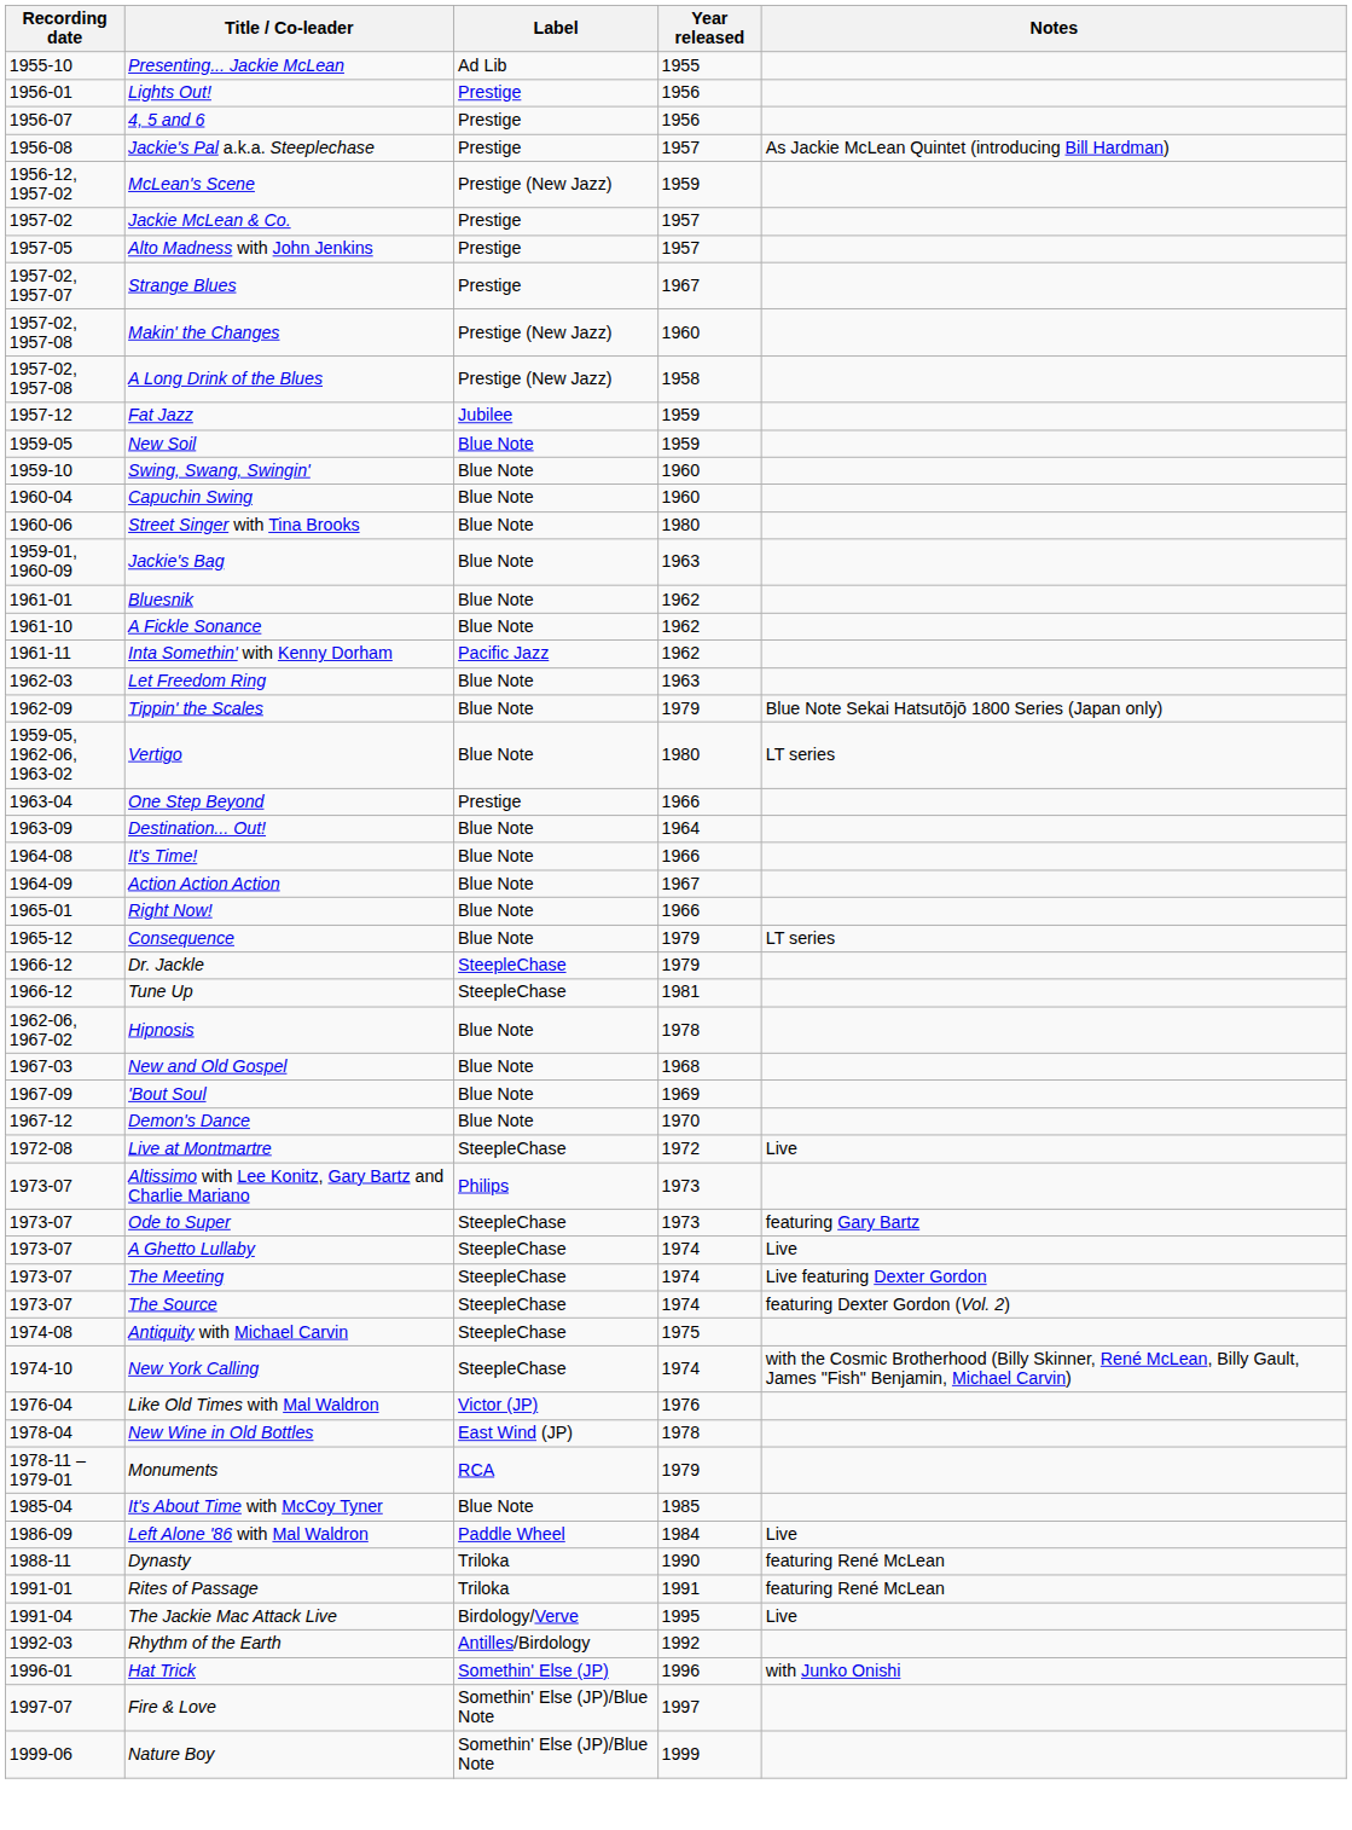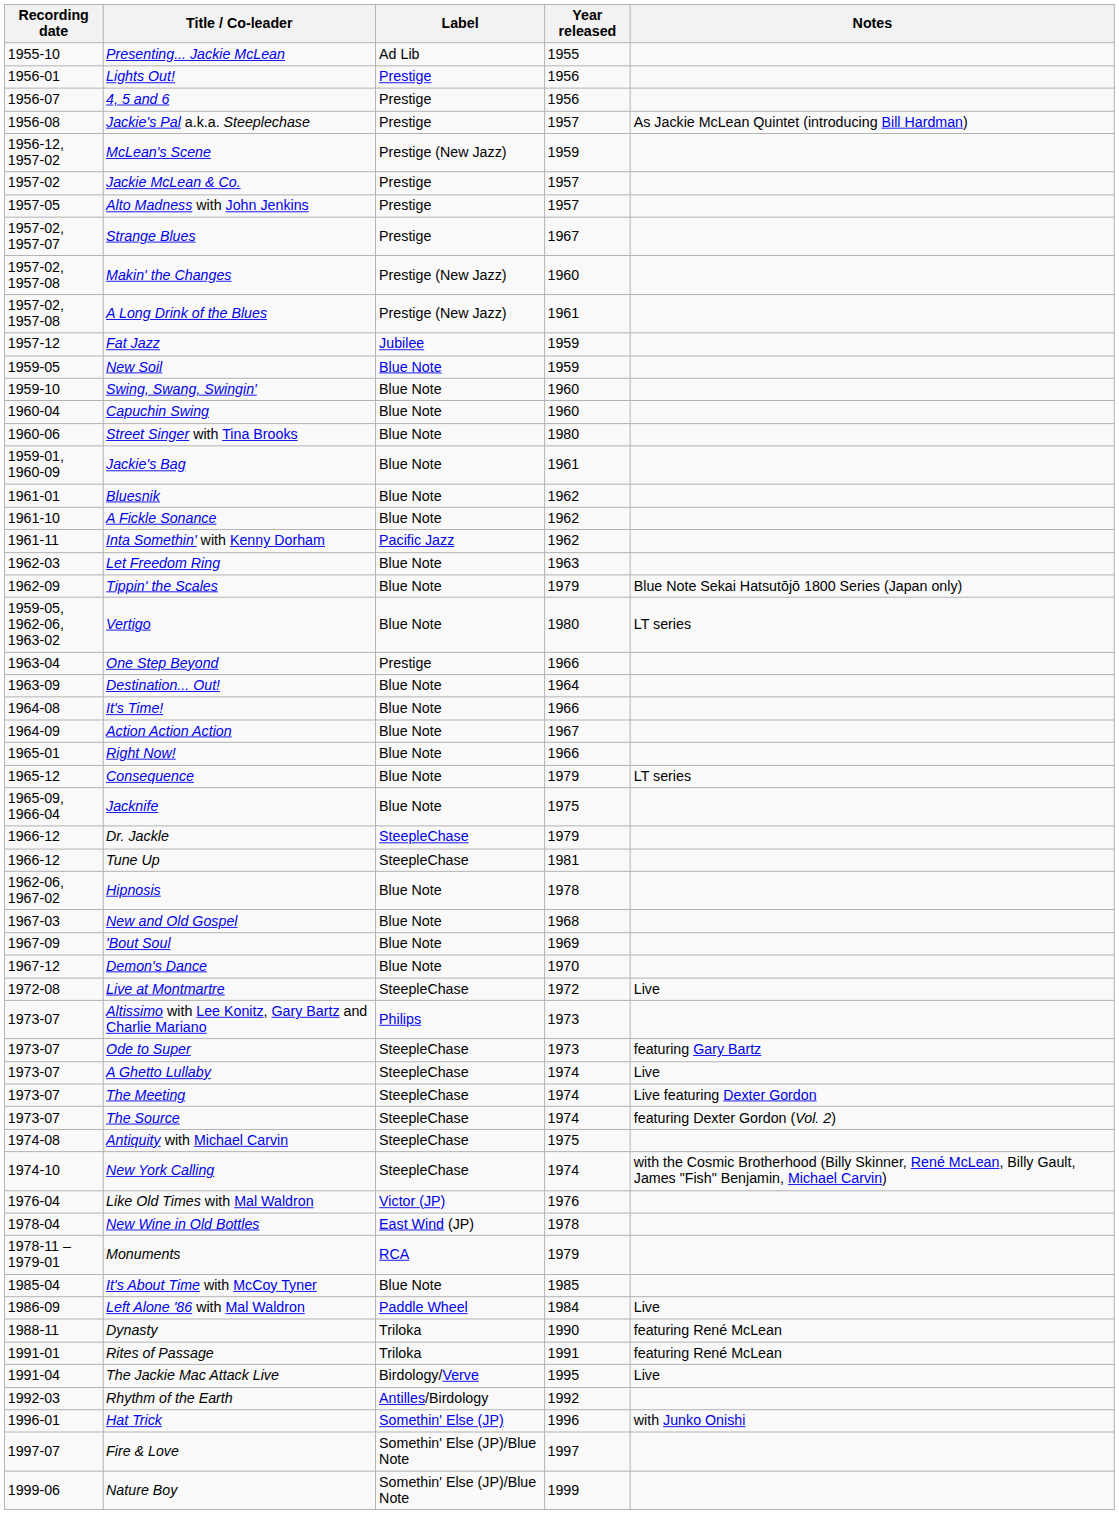 <table class="wikitable sortable">
 <tr>
 <th>Recording date</th>
 <th>Title / Co-leader</th>
 <th>Label</th>
 <th>Year released</th>
 <th class="unsortable">Notes</th>
 </tr>
 <tr>
 <td>1955-10</td>
 <td><em><a href='#'>Presenting... Jackie McLean</a></em></td>
 <td>Ad Lib</td>
 <td>1955</td>
 <td></td>
 </tr>
 <tr>
 <td>1956-01</td>
 <td><em><a href='#'>Lights Out!</a></em></td>
 <td><a href='#'>Prestige</a></td>
 <td>1956</td>
 <td></td>
 </tr>
 <tr>
 <td>1956-07</td>
 <td><em><a href='#'>4, 5 and 6</a></em></td>
 <td>Prestige</td>
 <td>1956</td>
 <td></td>
 </tr>
 <tr>
 <td>1956-08</td>
 <td><em><a href='#'>Jackie's Pal</a></em> a.k.a. <em>Steeplechase</em></td>
 <td>Prestige</td>
 <td>1957</td>
 <td>As Jackie McLean Quintet (introducing <a href='#'>Bill Hardman</a>)</td>
 </tr>
 <tr>
 <td>1956-12, <br>1957-02</td>
 <td><em><a href='#'>McLean's Scene</a></em></td>
 <td>Prestige (New Jazz)</td>
 <td>1959</td>
 <td></td>
 </tr>
 <tr>
 <td>1957-02</td>
 <td><em><a href='#'>Jackie McLean & Co.</a></em></td>
 <td>Prestige</td>
 <td>1957</td>
 <td></td>
 </tr>
 <tr>
 <td>1957-05</td>
 <td><em><a href='#'>Alto Madness</a></em> with <a href='#'>John Jenkins</a></td>
 <td>Prestige</td>
 <td>1957</td>
 <td></td>
 </tr>
 <tr>
 <td>1957-02, <br>1957-07</td>
 <td><em><a href='#'>Strange Blues</a></em></td>
 <td>Prestige</td>
 <td>1967</td>
 <td></td>
 </tr>
 <tr>
 <td>1957-02, <br>1957-08</td>
 <td><em><a href='#'>Makin' the Changes</a></em></td>
 <td>Prestige (New Jazz)</td>
 <td>1960</td>
 <td></td>
 </tr>
 <tr>
 <td>1957-02, <br>1957-08</td>
 <td><em><a href='#'>A Long Drink of the Blues</a></em></td>
 <td>Prestige (New Jazz)</td>
-<td>1958</td>
+<td>1961</td>
 <td></td>
 </tr>
 <tr>
 <td>1957-12</td>
 <td><em><a href='#'>Fat Jazz</a></em></td>
 <td><a href='#'>Jubilee</a></td>
 <td>1959</td>
 <td></td>
 </tr>
 <tr>
 <td>1959-05</td>
 <td><em><a href='#'>New Soil</a></em></td>
 <td><a href='#'>Blue Note</a></td>
 <td>1959</td>
 <td></td>
 </tr>
 <tr>
 <td>1959-10</td>
 <td><em><a href='#'>Swing, Swang, Swingin'</a></em></td>
 <td>Blue Note</td>
 <td>1960</td>
 <td></td>
 </tr>
 <tr>
 <td>1960-04</td>
 <td><em><a href='#'>Capuchin Swing</a></em></td>
 <td>Blue Note</td>
 <td>1960</td>
 <td></td>
 </tr>
 <tr>
 <td>1960-06</td>
 <td><em><a href='#'>Street Singer</a></em> with <a href='#'>Tina Brooks</a></td>
 <td>Blue Note</td>
 <td>1980</td>
 <td></td>
 </tr>
 <tr>
 <td>1959-01, <br>1960-09</td>
 <td><em><a href='#'>Jackie's Bag</a></em></td>
 <td>Blue Note</td>
-<td>1963</td>
+<td>1961</td>
 <td></td>
 </tr>
 <tr>
 <td>1961-01</td>
 <td><em><a href='#'>Bluesnik</a></em></td>
 <td>Blue Note</td>
 <td>1962</td>
 <td></td>
 </tr>
 <tr>
 <td>1961-10</td>
 <td><em><a href='#'>A Fickle Sonance</a></em></td>
 <td>Blue Note</td>
 <td>1962</td>
 <td></td>
 </tr>
 <tr>
 <td>1961-11</td>
 <td><em><a href='#'>Inta Somethin'</a></em> with <a href='#'>Kenny Dorham</a></td>
 <td><a href='#'>Pacific Jazz</a></td>
 <td>1962</td>
 <td></td>
 </tr>
 <tr>
 <td>1962-03</td>
 <td><em><a href='#'>Let Freedom Ring</a></em></td>
 <td>Blue Note</td>
 <td>1963</td>
 <td></td>
 </tr>
 <tr>
 <td>1962-09</td>
 <td><em><a href='#'>Tippin' the Scales</a></em></td>
 <td>Blue Note</td>
 <td>1979</td>
 <td>Blue Note Sekai Hatsutōjō 1800 Series (Japan only)</td>
 </tr>
 <tr>
 <td>1959-05, <br>1962-06, <br>1963-02</td>
 <td><em><a href='#'>Vertigo</a></em></td>
 <td>Blue Note</td>
 <td>1980</td>
 <td>LT series</td>
 </tr>
 <tr>
 <td>1963-04</td>
 <td><em><a href='#'>One Step Beyond</a></em></td>
 <td>Prestige</td>
 <td>1966</td>
 <td></td>
 </tr>
 <tr>
 <td>1963-09</td>
 <td><em><a href='#'>Destination... Out!</a></em></td>
 <td>Blue Note</td>
 <td>1964</td>
 <td></td>
 </tr>
 <tr>
 <td>1964-08</td>
 <td><em><a href='#'>It's Time!</a></em></td>
 <td>Blue Note</td>
 <td>1966</td>
 <td></td>
 </tr>
 <tr>
 <td>1964-09</td>
 <td><em><a href='#'>Action Action Action</a></em></td>
 <td>Blue Note</td>
 <td>1967</td>
 <td></td>
 </tr>
 <tr>
 <td>1965-01</td>
 <td><em><a href='#'>Right Now!</a></em></td>
 <td>Blue Note</td>
 <td>1966</td>
 <td></td>
 </tr>
 <tr>
 <td>1965-12</td>
 <td><em><a href='#'>Consequence</a></em></td>
 <td>Blue Note</td>
 <td>1979</td>
 <td>LT series</td>
+</tr>
+<tr>
+<td>1965-09, <br>1966-04</td>
+<td><em><a href='#'>Jacknife</a></em></td>
+<td>Blue Note</td>
+<td>1975</td>
+<td></td>
 </tr>
 <tr>
 <td>1966-12</td>
 <td><em>Dr. Jackle</em></td>
 <td><a href='#'>SteepleChase</a></td>
 <td>1979</td>
 <td></td>
 </tr>
 <tr>
 <td>1966-12</td>
 <td><em>Tune Up</em></td>
 <td>SteepleChase</td>
 <td>1981</td>
 <td></td>
 </tr>
 <tr>
 <td>1962-06, <br>1967-02</td>
 <td><em><a href='#'>Hipnosis</a></em></td>
 <td>Blue Note</td>
 <td>1978</td>
 <td></td>
 </tr>
 <tr>
 <td>1967-03</td>
 <td><em><a href='#'>New and Old Gospel</a></em></td>
 <td>Blue Note</td>
 <td>1968</td>
 <td></td>
 </tr>
 <tr>
 <td>1967-09</td>
 <td><em><a href='#'>'Bout Soul</a></em></td>
 <td>Blue Note</td>
 <td>1969</td>
 <td></td>
 </tr>
 <tr>
 <td>1967-12</td>
 <td><em><a href='#'>Demon's Dance</a></em></td>
 <td>Blue Note</td>
 <td>1970</td>
 <td></td>
 </tr>
 <tr>
 <td>1972-08</td>
 <td><em><a href='#'>Live at Montmartre</a></em></td>
 <td>SteepleChase</td>
 <td>1972</td>
 <td>Live</td>
 </tr>
 <tr>
 <td>1973-07</td>
 <td><em><a href='#'>Altissimo</a></em> with <a href='#'>Lee Konitz</a>, <a href='#'>Gary Bartz</a> and <a href='#'>Charlie Mariano</a></td>
 <td><a href='#'>Philips</a></td>
 <td>1973</td>
 <td></td>
 </tr>
 <tr>
 <td>1973-07</td>
 <td><em><a href='#'>Ode to Super</a></em></td>
 <td>SteepleChase</td>
 <td>1973</td>
 <td>featuring <a href='#'>Gary Bartz</a></td>
 </tr>
 <tr>
 <td>1973-07</td>
 <td><em><a href='#'>A Ghetto Lullaby</a></em></td>
 <td>SteepleChase</td>
 <td>1974</td>
 <td>Live</td>
 </tr>
 <tr>
 <td>1973-07</td>
 <td><em><a href='#'>The Meeting</a></em></td>
 <td>SteepleChase</td>
 <td>1974</td>
 <td>Live featuring <a href='#'>Dexter Gordon</a></td>
 </tr>
 <tr>
 <td>1973-07</td>
 <td><em><a href='#'>The Source</a></em></td>
 <td>SteepleChase</td>
 <td>1974</td>
 <td>featuring Dexter Gordon (<em>Vol. 2</em>)</td>
 </tr>
 <tr>
 <td>1974-08</td>
 <td><em><a href='#'>Antiquity</a></em> with <a href='#'>Michael Carvin</a></td>
 <td>SteepleChase</td>
 <td>1975</td>
 <td></td>
 </tr>
 <tr>
 <td>1974-10</td>
 <td><em><a href='#'>New York Calling</a></em></td>
 <td>SteepleChase</td>
 <td>1974</td>
 <td>with the Cosmic Brotherhood (Billy Skinner, <a href='#'>René McLean</a>, Billy Gault, James "Fish" Benjamin, <a href='#'>Michael Carvin</a>)</td>
 </tr>
 <tr>
 <td>1976-04</td>
 <td><em>Like Old Times</em> with <a href='#'>Mal Waldron</a></td>
 <td><a href='#'>Victor (JP)</a></td>
 <td>1976</td>
 <td></td>
 </tr>
 <tr>
 <td>1978-04</td>
 <td><em><a href='#'>New Wine in Old Bottles</a></em></td>
 <td><a href='#'>East Wind</a> (JP)</td>
 <td>1978</td>
 <td></td>
 </tr>
 <tr>
 <td>1978-11 –<br>1979-01</td>
 <td><em>Monuments</em></td>
 <td><a href='#'>RCA</a></td>
 <td>1979</td>
 <td></td>
 </tr>
 <tr>
 <td>1985-04</td>
 <td><em><a href='#'>It's About Time</a></em> with <a href='#'>McCoy Tyner</a></td>
 <td>Blue Note</td>
 <td>1985</td>
 <td></td>
 </tr>
 <tr>
 <td>1986-09</td>
 <td><em><a href='#'>Left Alone '86</a></em> with <a href='#'>Mal Waldron</a></td>
 <td><a href='#'>Paddle Wheel</a></td>
 <td>1984</td>
 <td>Live</td>
 </tr>
 <tr>
 <td>1988-11</td>
 <td><em>Dynasty</em></td>
 <td>Triloka</td>
 <td>1990</td>
 <td>featuring René McLean</td>
 </tr>
 <tr>
 <td>1991-01</td>
 <td><em>Rites of Passage</em></td>
 <td>Triloka</td>
 <td>1991</td>
 <td>featuring René McLean</td>
 </tr>
 <tr>
 <td>1991-04</td>
 <td><em>The Jackie Mac Attack Live</em></td>
 <td>Birdology/<a href='#'>Verve</a></td>
 <td>1995</td>
 <td>Live</td>
 </tr>
 <tr>
 <td>1992-03</td>
 <td><em>Rhythm of the Earth</em></td>
 <td><a href='#'>Antilles</a>/Birdology</td>
 <td>1992</td>
 <td></td>
 </tr>
 <tr>
 <td>1996-01</td>
 <td><em><a href='#'>Hat Trick</a></em></td>
 <td><a href='#'>Somethin' Else (JP)</a></td>
 <td>1996</td>
 <td>with <a href='#'>Junko Onishi</a></td>
 </tr>
 <tr>
 <td>1997-07</td>
 <td><em>Fire & Love</em></td>
 <td>Somethin' Else (JP)/Blue Note</td>
 <td>1997</td>
 <td></td>
 </tr>
 <tr>
 <td>1999-06</td>
 <td><em>Nature Boy</em></td>
 <td>Somethin' Else (JP)/Blue Note</td>
 <td>1999</td>
 <td></td>
 </tr>
 </table>
